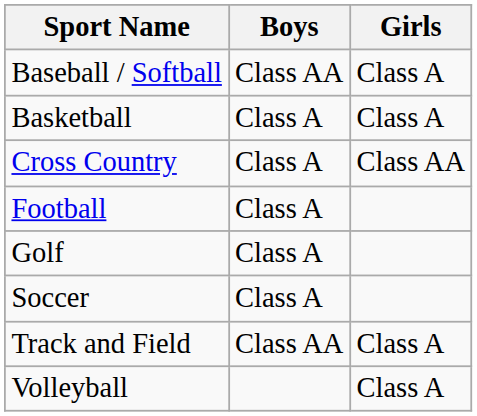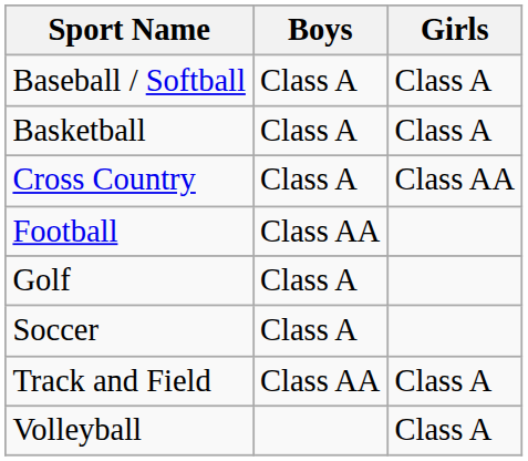 <table class="wikitable">
 <tr District 9>
 <th>Sport Name</th>
 <th>Boys</th>
 <th>Girls</th>
 </tr>
 <tr>
 <td>Baseball / <a href='#'>Softball</a></td>
-<td>Class AA</td>
+<td>Class A</td>
 <td>Class A</td>
 </tr>
 <tr>
 <td>Basketball</td>
 <td>Class A</td>
 <td>Class A</td>
 </tr>
 <tr>
 <td><a href='#'>Cross Country</a></td>
 <td>Class A</td>
 <td>Class AA</td>
 </tr>
 <tr>
 <td><a href='#'>Football</a></td>
-<td>Class A</td>
+<td>Class AA</td>
 <td></td>
 </tr>
 <tr>
 <td>Golf</td>
 <td>Class A</td>
 <td></td>
 </tr>
 <tr>
 <td>Soccer</td>
 <td>Class A</td>
 <td></td>
 </tr>
 <tr>
 <td>Track and Field</td>
 <td>Class AA</td>
 <td>Class A</td>
 </tr>
 <tr>
 <td>Volleyball</td>
 <td></td>
 <td>Class A</td>
 </tr>
 </table>
